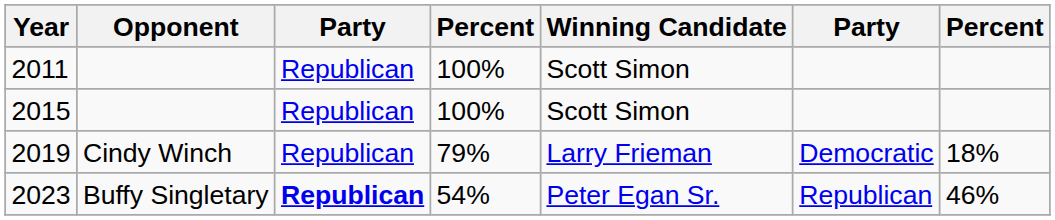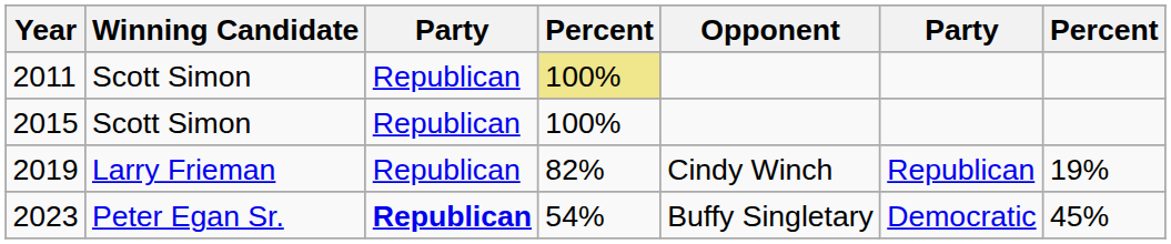 <table class="wikitable" style="margin:0.5em auto; font-size:95%;">
 <tr>
 <th>Year</th>
-<th>Opponent</th>
+<th>Winning Candidate</th>
 <th>Party</th>
 <th>Percent</th>
-<th>Winning Candidate</th>
+<th>Opponent</th>
 <th>Party</th>
 <th>Percent</th>
 </tr>
 <tr>
 <td>2011</td>
+<td>Scott Simon</td>
+<td><a href='#'>Republican</a></td>
+<td style="background: khaki;">100%</td>
 <td></td>
-<td><a href='#'>Republican</a></td>
-<td>100%</td>
-<td>Scott Simon</td>
 <td></td>
 <td></td>
 </tr>
 <tr>
 <td>2015</td>
-<td></td>
+<td>Scott Simon</td>
 <td><a href='#'>Republican</a></td>
 <td>100%</td>
-<td>Scott Simon</td>
+<td></td>
 <td></td>
 <td></td>
 </tr>
 <tr>
 <td>2019</td>
+<td><a href='#'>Larry Frieman</a></td>
+<td><a href='#'>Republican</a></td>
+<td>82%</td>
 <td>Cindy Winch</td>
 <td><a href='#'>Republican</a></td>
-<td>79%</td>
-<td><a href='#'>Larry Frieman</a></td>
-<td><a href='#'>Democratic</a></td>
-<td>18%</td>
+<td>19%</td>
 </tr>
 <tr>
 <td>2023</td>
-<td>Buffy Singletary</td>
+<td><a href='#'>Peter Egan Sr.</a></td>
 <td><strong><a href='#'>Republican</a></strong></td>
 <td>54%</td>
-<td><a href='#'>Peter Egan Sr.</a></td>
-<td><a href='#'>Republican</a></td>
-<td>46%</td>
+<td>Buffy Singletary</td>
+<td><a href='#'>Democratic</a></td>
+<td>45%</td>
 </tr>
 </table>
